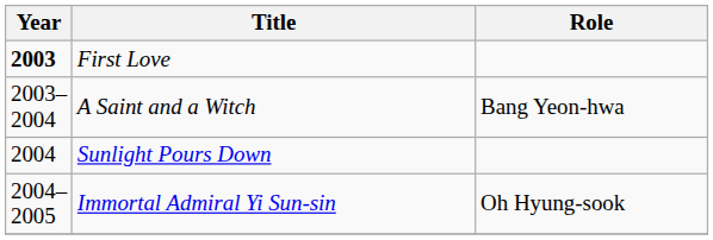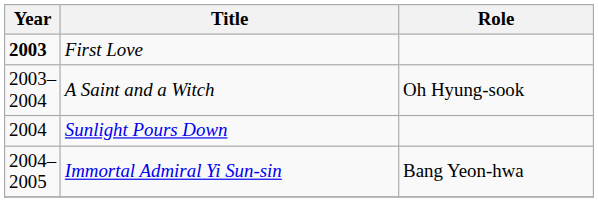 <table class="wikitable" style="width:500px">
 <tr>
 <th width=10>Year</th>
 <th>Title</th>
 <th>Role</th>
 </tr>
 <tr>
 <td><strong>2003</strong></td>
 <td><em>First Love</em></td>
 <td></td>
 </tr>
 <tr>
 <td>2003–2004</td>
 <td><em>A Saint and a Witch</em></td>
-<td>Bang Yeon-hwa</td>
+<td>Oh Hyung-sook</td>
 </tr>
 <tr>
 <td>2004</td>
 <td><em><a href='#'>Sunlight Pours Down</a></em></td>
 <td Lee Soo-ah></td>
 </tr>
 <tr>
 <td>2004–2005</td>
 <td><em><a href='#'>Immortal Admiral Yi Sun-sin</a></em></td>
-<td>Oh Hyung-sook</td>
+<td>Bang Yeon-hwa</td>
 </tr>
 <tr>
 </tr>
 </table>
